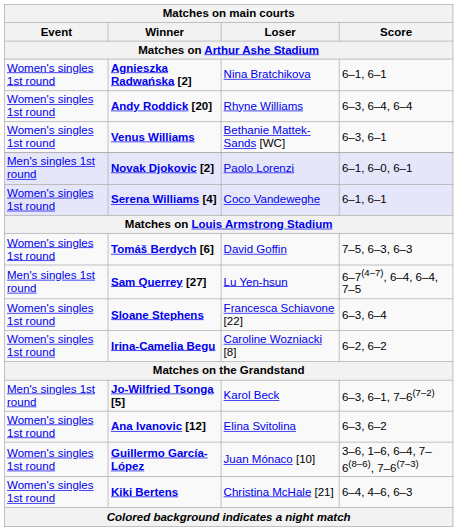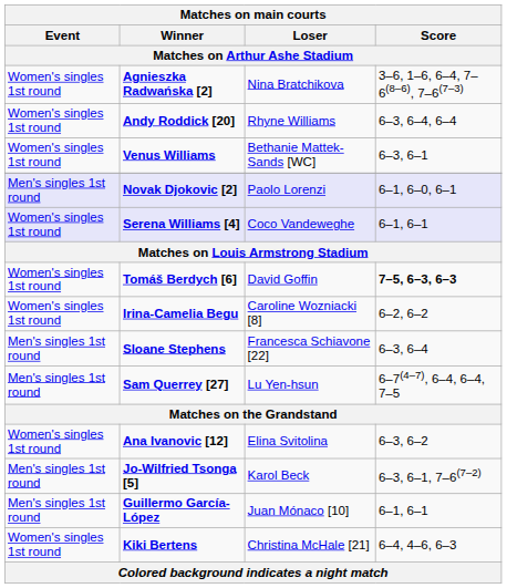 <table class="wikitable collapsible uncollapsed" style=margin:auto>
 <tr>
 <th colspan=4><strong>Matches on main courts</strong></th>
 </tr>
 <tr>
 <th>Event</th>
 <th>Winner</th>
 <th>Loser</th>
 <th>Score</th>
 </tr>
 <tr>
 <th colspan=4><strong>Matches on <a href='#'>Arthur Ashe Stadium</a></strong></th>
 </tr>
 <tr>
 <td><a href='#'>Women's singles 1st round</a></td>
 <td><strong> <a href='#'>Agnieszka Radwańska</a> [2]</strong></td>
 <td> <a href='#'>Nina Bratchikova</a></td>
-<td>6–1, 6–1</td>
+<td>3–6, 1–6, 6–4, 7–6<sup>(8–6)</sup>, 7–6<sup>(7–3)</sup></td>
 </tr>
 <tr>
 <td><a href='#'>Women's singles 1st round</a></td>
 <td> <strong><a href='#'>Andy Roddick</a> [20]</strong></td>
 <td> <a href='#'>Rhyne Williams</a></td>
 <td>6–3, 6–4, 6–4</td>
 </tr>
 <tr>
 <td><a href='#'>Women's singles 1st round</a></td>
 <td> <strong><a href='#'>Venus Williams</a></strong></td>
 <td> <a href='#'>Bethanie Mattek-Sands</a> [WC]</td>
 <td>6–3, 6–1</td>
 </tr>
 <tr>
 </tr>
 <tr bgcolor=lavender>
 <td><a href='#'>Men's singles 1st round</a></td>
 <td> <strong><a href='#'>Novak Djokovic</a> [2]</strong></td>
 <td> <a href='#'>Paolo Lorenzi</a></td>
 <td>6–1, 6–0, 6–1</td>
 </tr>
 <tr bgcolor=lavender>
 <td><a href='#'>Women's singles 1st round</a></td>
 <td> <strong><a href='#'>Serena Williams</a> [4]</strong></td>
 <td> <a href='#'>Coco Vandeweghe</a></td>
 <td>6–1, 6–1</td>
 </tr>
 <tr>
 <th colspan=4><strong>Matches on <a href='#'>Louis Armstrong Stadium</a></strong></th>
 </tr>
 <tr>
 <td><a href='#'>Women's singles 1st round</a></td>
 <td> <strong><a href='#'>Tomáš Berdych</a> [6]</strong></td>
 <td> <a href='#'>David Goffin</a></td>
-<td>7–5, 6–3, 6–3</td>
+<td><strong>7–5, 6–3, 6–3</strong></td>
+</tr>
+<tr>
+<td><a href='#'>Women's singles 1st round</a></td>
+<td> <strong><a href='#'>Irina-Camelia Begu</a></strong></td>
+<td> <a href='#'>Caroline Wozniacki</a> [8]</td>
+<td>6–2, 6–2</td>
+</tr>
+<tr>
+<td><a href='#'>Men's singles 1st round</a></td>
+<td> <strong><a href='#'>Sloane Stephens</a></strong></td>
+<td> <a href='#'>Francesca Schiavone</a> [22]</td>
+<td>6–3, 6–4</td>
 </tr>
 <tr>
 <td><a href='#'>Men's singles 1st round</a></td>
 <td> <strong><a href='#'>Sam Querrey</a> [27]</strong></td>
 <td> <a href='#'>Lu Yen-hsun</a></td>
 <td>6–7<sup>(4–7)</sup>, 6–4, 6–4, 7–5</td>
 </tr>
 <tr>
-<td><a href='#'>Women's singles 1st round</a></td>
-<td> <strong><a href='#'>Sloane Stephens</a></strong></td>
-<td> <a href='#'>Francesca Schiavone</a> [22]</td>
-<td>6–3, 6–4</td>
+<th colspan=4><strong>Matches on the Grandstand</strong></th>
 </tr>
 <tr>
 <td><a href='#'>Women's singles 1st round</a></td>
-<td> <strong><a href='#'>Irina-Camelia Begu</a></strong></td>
-<td> <a href='#'>Caroline Wozniacki</a> [8]</td>
-<td>6–2, 6–2</td>
-</tr>
-<tr>
-<th colspan=4><strong>Matches on the Grandstand</strong></th>
+<td> <strong><a href='#'>Ana Ivanovic</a> [12]</strong></td>
+<td> <a href='#'>Elina Svitolina</a></td>
+<td>6–3, 6–2</td>
 </tr>
 <tr>
 <td><a href='#'>Men's singles 1st round</a></td>
 <td> <strong><a href='#'>Jo-Wilfried Tsonga</a> [5]</strong></td>
 <td> <a href='#'>Karol Beck</a></td>
 <td>6–3, 6–1, 7–6<sup>(7–2)</sup></td>
 </tr>
 <tr>
-<td><a href='#'>Women's singles 1st round</a></td>
-<td> <strong><a href='#'>Ana Ivanovic</a> [12]</strong></td>
-<td> <a href='#'>Elina Svitolina</a></td>
-<td>6–3, 6–2</td>
-</tr>
-<tr>
-<td><a href='#'>Women's singles 1st round</a></td>
+<td><a href='#'>Men's singles 1st round</a></td>
 <td> <strong><a href='#'>Guillermo García-López</a></strong></td>
 <td> <a href='#'>Juan Mónaco</a> [10]</td>
-<td>3–6, 1–6, 6–4, 7–6<sup>(8–6)</sup>, 7–6<sup>(7–3)</sup></td>
+<td>6–1, 6–1</td>
 </tr>
 <tr>
 <td><a href='#'>Women's singles 1st round</a></td>
 <td> <strong><a href='#'>Kiki Bertens</a></strong></td>
 <td> <a href='#'>Christina McHale</a> [21]</td>
 <td>6–4, 4–6, 6–3</td>
 </tr>
 <tr>
 <th colspan=4><em>Colored background indicates a night match</em></th>
 </tr>
 </table>
